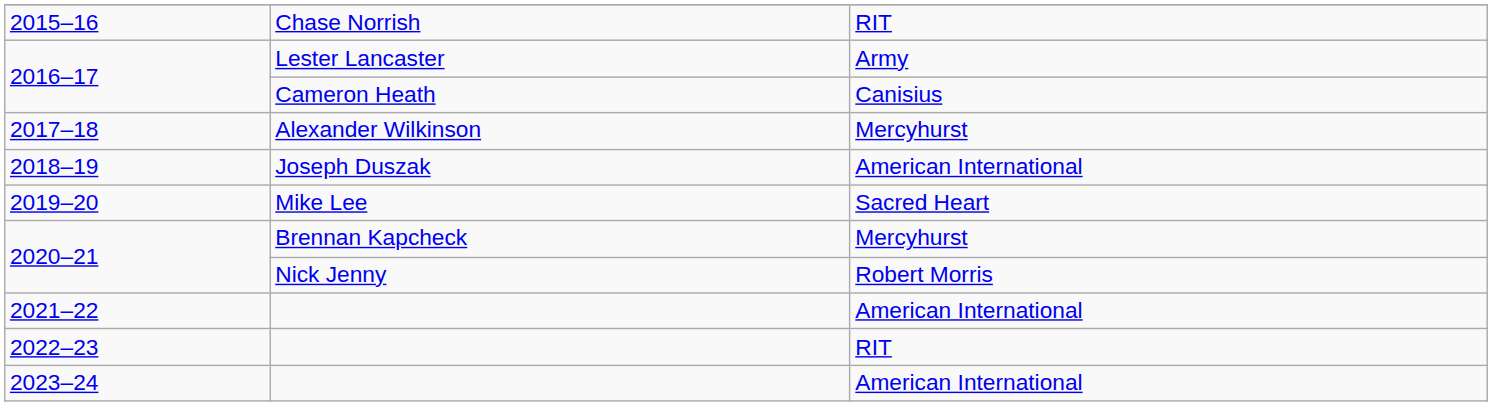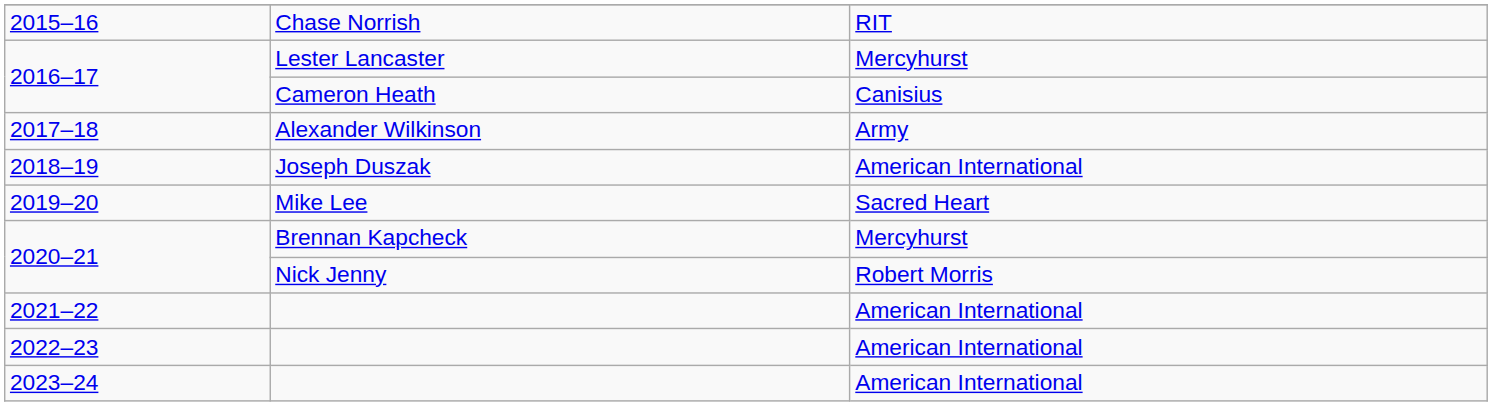 <table class="wikitable sortable"; width=66%>
 <tr>
 </tr>
 <tr>
 <td><a href='#'>2015–16</a></td>
 <td><a href='#'>Chase Norrish</a></td>
 <td><a href='#'>RIT</a></td>
 </tr>
 <tr>
 <td rowspan=2><a href='#'>2016–17</a></td>
 <td><a href='#'>Lester Lancaster</a></td>
-<td><a href='#'>Army</a></td>
+<td><a href='#'>Mercyhurst</a></td>
 </tr>
 <tr>
 <td><a href='#'>Cameron Heath</a></td>
 <td><a href='#'>Canisius</a></td>
 </tr>
 <tr>
 <td><a href='#'>2017–18</a></td>
 <td><a href='#'>Alexander Wilkinson</a></td>
-<td><a href='#'>Mercyhurst</a></td>
+<td><a href='#'>Army</a></td>
 </tr>
 <tr>
 <td><a href='#'>2018–19</a></td>
 <td><a href='#'>Joseph Duszak</a></td>
 <td><a href='#'>American International</a></td>
 </tr>
 <tr>
 <td><a href='#'>2019–20</a></td>
 <td><a href='#'>Mike Lee</a></td>
 <td><a href='#'>Sacred Heart</a></td>
 </tr>
 <tr>
 <td rowspan=2><a href='#'>2020–21</a></td>
 <td><a href='#'>Brennan Kapcheck</a></td>
 <td><a href='#'>Mercyhurst</a></td>
 </tr>
 <tr>
 <td><a href='#'>Nick Jenny</a></td>
 <td><a href='#'>Robert Morris</a></td>
 </tr>
 <tr>
 <td><a href='#'>2021–22</a></td>
 <td></td>
 <td><a href='#'>American International</a></td>
 </tr>
 <tr>
 <td><a href='#'>2022–23</a></td>
 <td></td>
-<td><a href='#'>RIT</a></td>
+<td><a href='#'>American International</a></td>
 </tr>
 <tr>
 <td><a href='#'>2023–24</a></td>
 <td></td>
 <td><a href='#'>American International</a></td>
 </tr>
 </table>
